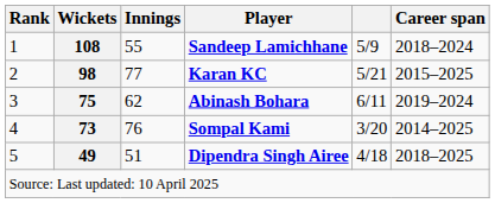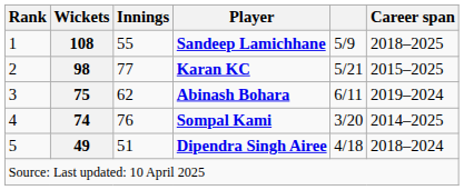 <table class="wikitable">
 <tr>
 <th>Rank</th>
 <th>Wickets</th>
 <th>Innings</th>
 <th>Player</th>
 <th></th>
 <th>Career span</th>
 </tr>
 <tr>
 <td>1</td>
 <th>108</th>
 <td>55</td>
 <td><strong><a href='#'>Sandeep Lamichhane</a></strong></td>
 <td>5/9</td>
-<td>2018–2024</td>
+<td>2018–2025</td>
 </tr>
 <tr>
 <td>2</td>
 <th><strong>98</strong></th>
 <td>77</td>
 <td><strong><a href='#'>Karan KC</a></strong></td>
 <td>5/21</td>
 <td>2015–2025</td>
 </tr>
 <tr>
 <td>3</td>
 <th>75</th>
 <td>62</td>
 <td><strong><a href='#'>Abinash Bohara</a></strong></td>
 <td>6/11</td>
 <td>2019–2024</td>
 </tr>
 <tr>
 <td>4</td>
-<th><strong>73</strong></th>
+<th><strong>74</strong></th>
 <td>76</td>
 <td><strong><a href='#'>Sompal Kami</a></strong></td>
 <td>3/20</td>
 <td>2014–2025</td>
 </tr>
 <tr>
 <td>5</td>
 <th>49</th>
 <td>51</td>
 <td><strong><a href='#'>Dipendra Singh Airee</a></strong></td>
 <td>4/18</td>
-<td>2018–2025</td>
+<td>2018–2024</td>
 </tr>
 <tr>
 <td colspan="6" style="text-align:left;"><small>Source:  Last updated: 10 April 2025</small></td>
 </tr>
 </table>
